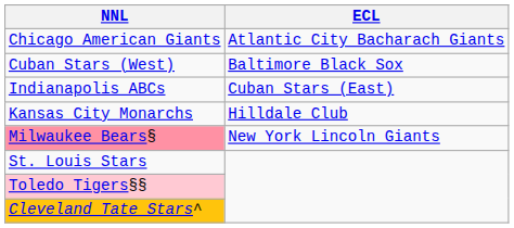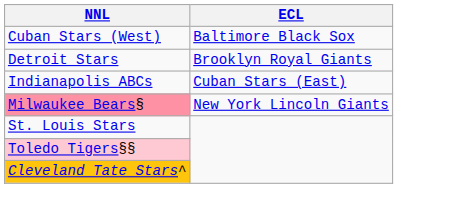 <table class="wikitable" style="font-size:100%;line-height:1.1;">
 <tr>
 <th><a href='#'>NNL</a></th>
 <th><a href='#'>ECL</a></th>
 </tr>
 <tr>
-<td><a href='#'>Chicago American Giants</a></td>
-<td><a href='#'>Atlantic City Bacharach Giants</a></td>
-</tr>
-<tr>
 <td><a href='#'>Cuban Stars (West)</a></td>
 <td><a href='#'>Baltimore Black Sox</a></td>
 </tr>
 <tr>
+<td><a href='#'>Detroit Stars</a></td>
+<td><a href='#'>Brooklyn Royal Giants</a></td>
+</tr>
+<tr>
 <td><a href='#'>Indianapolis ABCs</a></td>
 <td><a href='#'>Cuban Stars (East)</a></td>
-</tr>
-<tr>
-<td><a href='#'>Kansas City Monarchs</a></td>
-<td><a href='#'>Hilldale Club</a></td>
 </tr>
 <tr>
 <td style="background-color: #FF91A4;"><a href='#'>Milwaukee Bears</a>§</td>
 <td><a href='#'>New York Lincoln Giants</a></td>
 </tr>
 <tr>
 <td><a href='#'>St. Louis Stars</a></td>
 <td rowspan="3"> </td>
 </tr>
 <tr>
 <td style="background-color: #FFC9D3;"><a href='#'>Toledo Tigers</a>§§</td>
 </tr>
 <tr>
 <td style="background-color: #FFC40C;"><em><a href='#'>Cleveland Tate Stars</a></em>^</td>
 </tr>
 </table>
